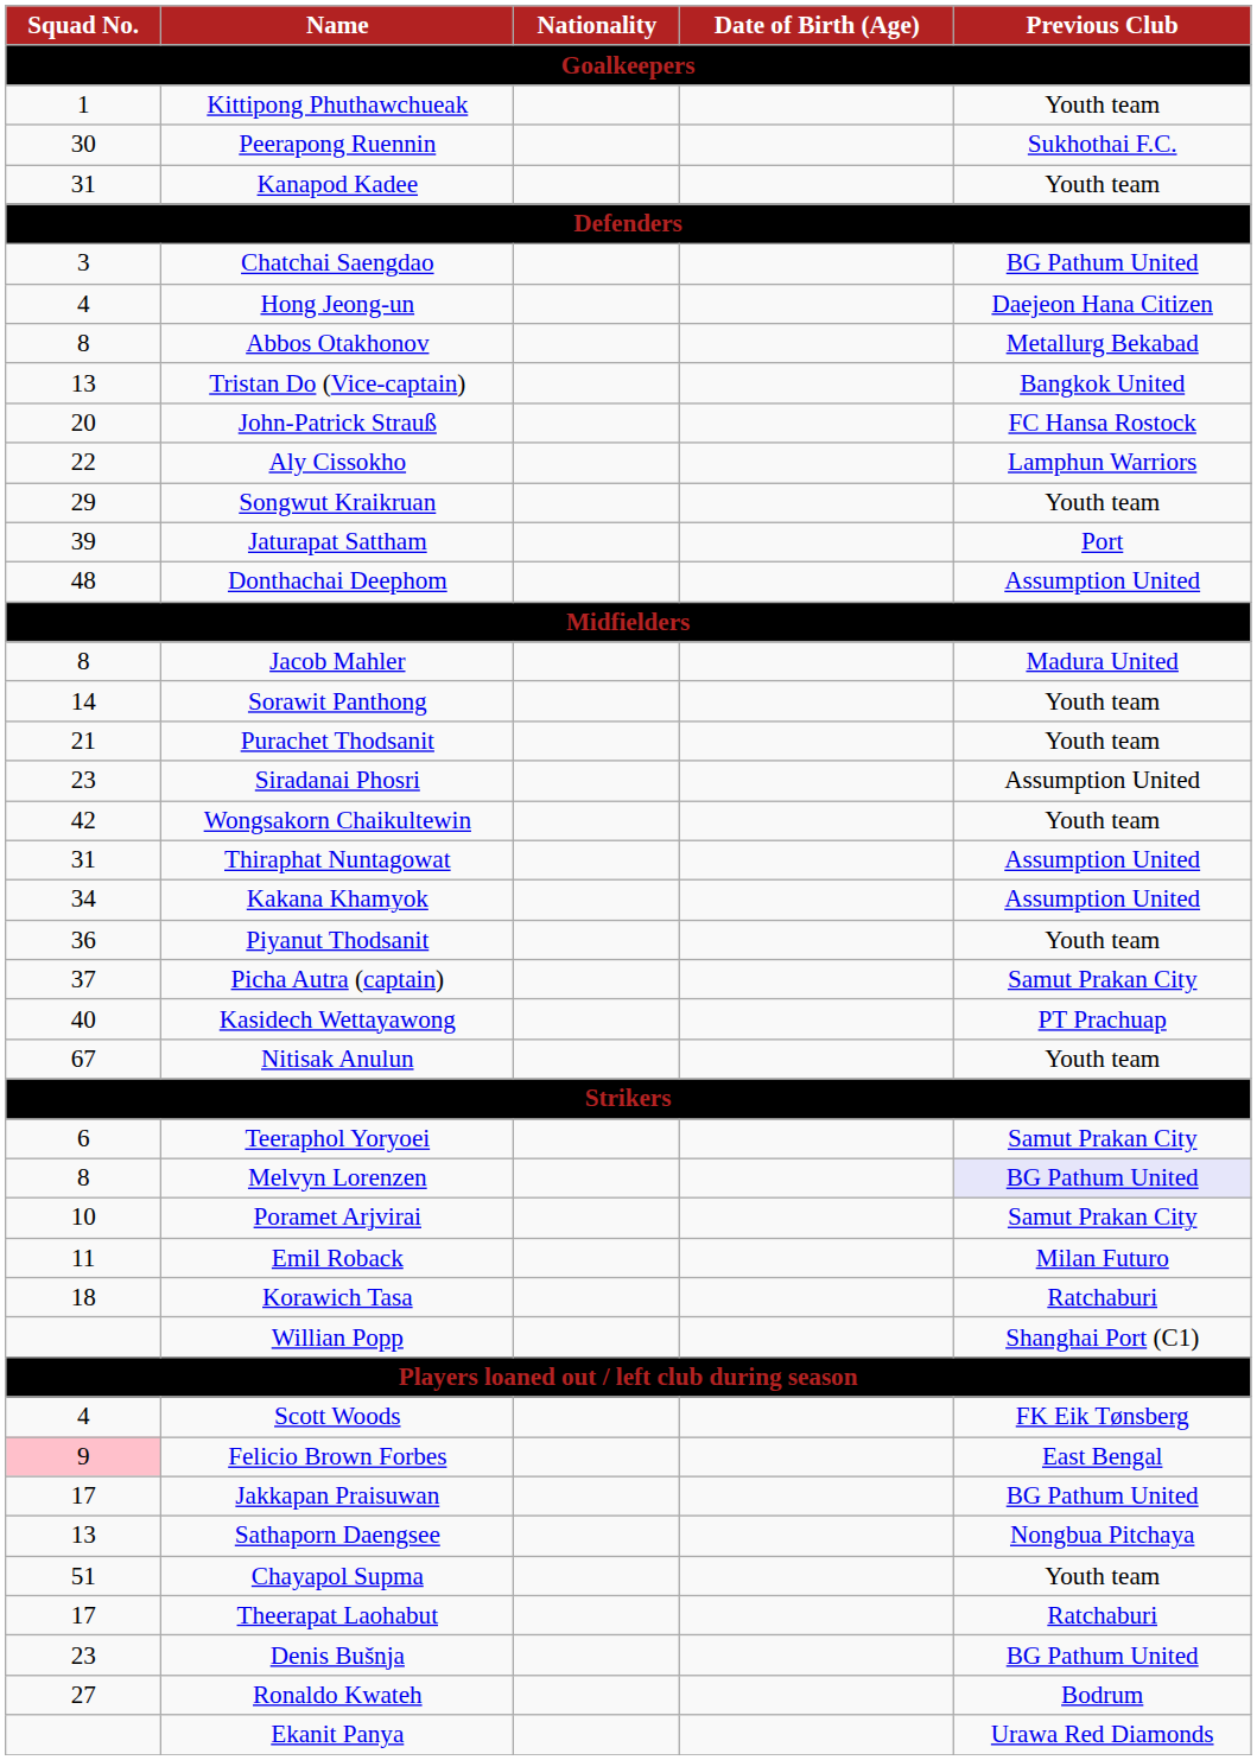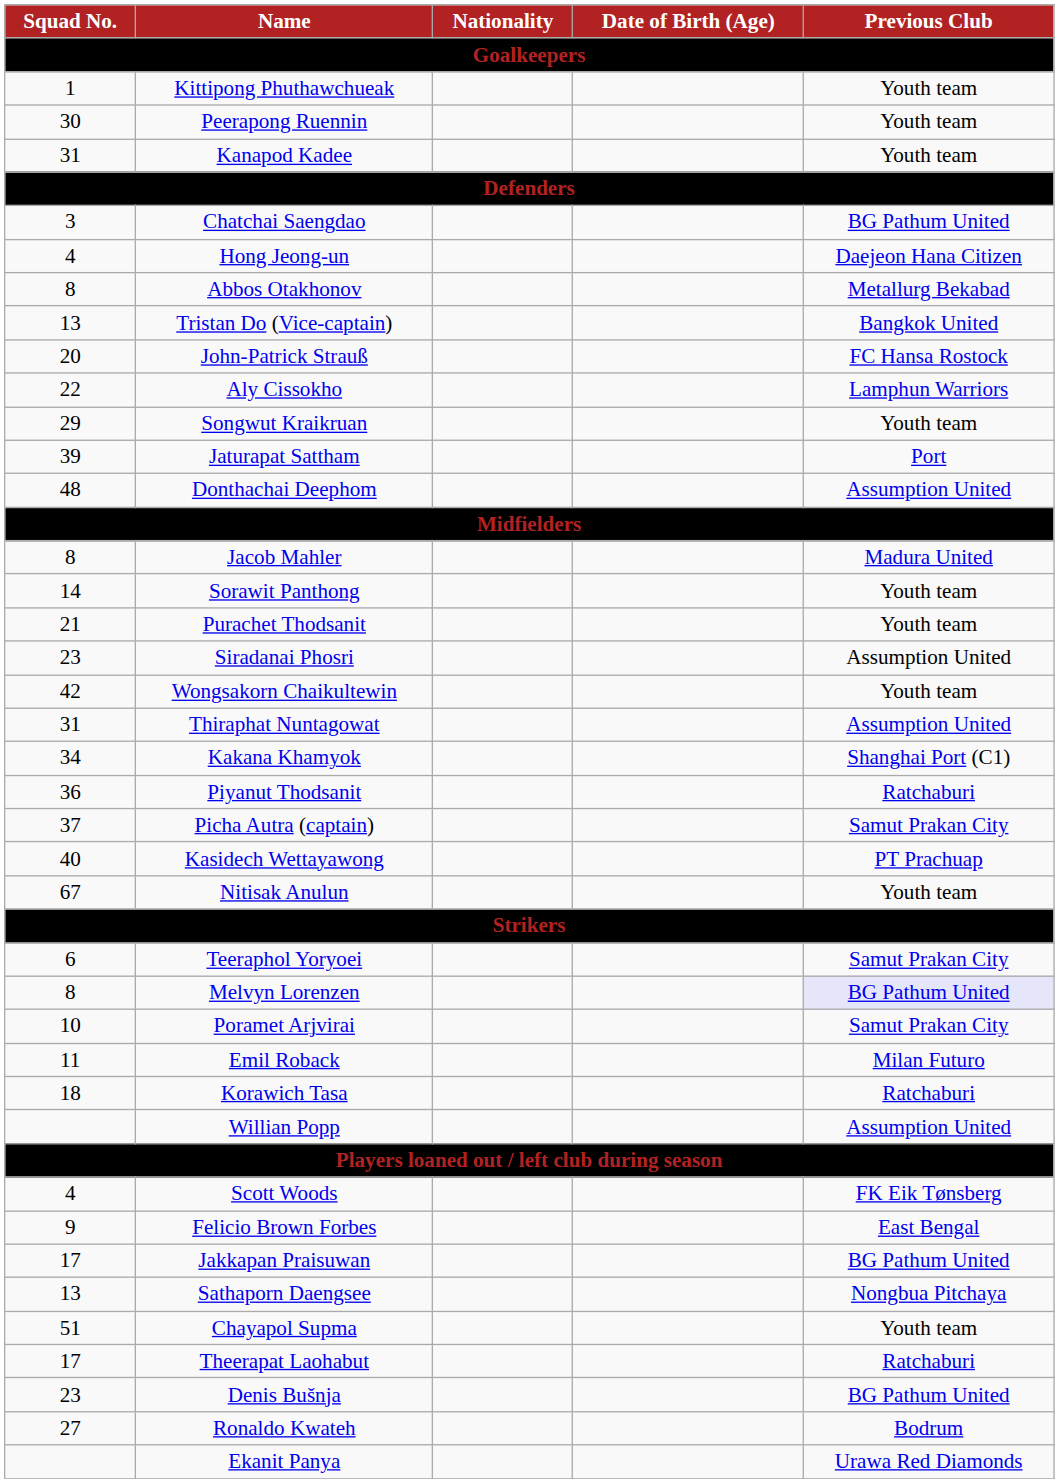 <table class="wikitable" style="text-align:center; font-size:100%; width:90%;">
 <tr>
 <th style="background:firebrick; color:white; text-align:center;">Squad No.</th>
 <th style="background:firebrick; color:white; text-align:center;">Name</th>
 <th style="background:firebrick; color:white; text-align:center;">Nationality</th>
 <th style="background:firebrick; color:white; text-align:center;">Date of Birth (Age)</th>
 <th style="background:firebrick; color:white; text-align:center;">Previous Club</th>
 </tr>
 <tr>
 <th colspan="8" style="background:black; color:firebrick; text-align:center">Goalkeepers</th>
 </tr>
 <tr>
 <td>1</td>
 <td><a href='#'>Kittipong Phuthawchueak</a></td>
 <td></td>
 <td></td>
 <td>Youth team</td>
 </tr>
 <tr>
 <td>30</td>
 <td><a href='#'>Peerapong Ruennin</a></td>
 <td></td>
 <td></td>
-<td> <a href='#'>Sukhothai F.C.</a></td>
+<td>Youth team</td>
 </tr>
 <tr>
 <td>31</td>
 <td><a href='#'>Kanapod Kadee</a></td>
 <td></td>
 <td></td>
 <td>Youth team</td>
 </tr>
 <tr>
 <th colspan="8" style="background:black; color:firebrick; text-align:center">Defenders</th>
 </tr>
 <tr>
 <td>3</td>
 <td><a href='#'>Chatchai Saengdao</a></td>
 <td></td>
 <td></td>
 <td> <a href='#'>BG Pathum United</a></td>
 </tr>
 <tr>
 <td>4</td>
 <td><a href='#'>Hong Jeong-un</a></td>
 <td></td>
 <td></td>
 <td> <a href='#'>Daejeon Hana Citizen</a></td>
 </tr>
 <tr>
 <td>8</td>
 <td><a href='#'>Abbos Otakhonov</a></td>
 <td></td>
 <td></td>
 <td> <a href='#'>Metallurg Bekabad</a></td>
 </tr>
 <tr>
 <td>13</td>
 <td><a href='#'>Tristan Do</a> (<a href='#'>Vice-captain</a>)</td>
 <td></td>
 <td></td>
 <td> <a href='#'>Bangkok United</a></td>
 </tr>
 <tr>
 <td>20</td>
 <td><a href='#'>John-Patrick Strauß</a></td>
 <td></td>
 <td></td>
 <td> <a href='#'>FC Hansa Rostock</a></td>
 </tr>
 <tr>
 <td>22</td>
 <td><a href='#'>Aly Cissokho</a></td>
 <td></td>
 <td></td>
 <td> <a href='#'>Lamphun Warriors</a></td>
 </tr>
 <tr>
 <td>29</td>
 <td><a href='#'>Songwut Kraikruan</a></td>
 <td></td>
 <td></td>
 <td>Youth team</td>
 </tr>
 <tr>
 <td>39</td>
 <td><a href='#'>Jaturapat Sattham</a></td>
 <td></td>
 <td></td>
 <td> <a href='#'>Port</a></td>
 </tr>
 <tr>
 <td>48</td>
 <td><a href='#'>Donthachai Deephom</a></td>
 <td></td>
 <td></td>
 <td> <a href='#'>Assumption United</a></td>
 </tr>
 <tr>
 <th colspan="8" style="background:black; color:firebrick; text-align:center">Midfielders</th>
 </tr>
 <tr>
 <td>8</td>
 <td><a href='#'>Jacob Mahler</a></td>
 <td></td>
 <td></td>
 <td> <a href='#'>Madura United</a></td>
 </tr>
 <tr>
 <td>14</td>
 <td><a href='#'>Sorawit Panthong</a></td>
 <td></td>
 <td></td>
 <td>Youth team</td>
 </tr>
 <tr>
 <td>21</td>
 <td><a href='#'>Purachet Thodsanit</a></td>
 <td></td>
 <td></td>
 <td>Youth team</td>
 </tr>
 <tr>
 <td>23</td>
 <td><a href='#'>Siradanai Phosri</a></td>
 <td></td>
 <td></td>
 <td> Assumption United</td>
 </tr>
 <tr>
 <td>42</td>
 <td><a href='#'>Wongsakorn Chaikultewin</a></td>
 <td></td>
 <td></td>
 <td>Youth team</td>
 </tr>
 <tr>
 <td>31</td>
 <td><a href='#'>Thiraphat Nuntagowat</a></td>
 <td></td>
 <td></td>
 <td> <a href='#'>Assumption United</a></td>
 </tr>
 <tr>
 <td>34</td>
 <td><a href='#'>Kakana Khamyok</a></td>
 <td></td>
 <td></td>
-<td> <a href='#'>Assumption United</a></td>
+<td> <a href='#'>Shanghai Port</a> (C1)</td>
 </tr>
 <tr>
 <td>36</td>
 <td><a href='#'>Piyanut Thodsanit</a></td>
 <td></td>
 <td></td>
-<td>Youth team</td>
+<td> <a href='#'>Ratchaburi</a></td>
 </tr>
 <tr>
 <td>37</td>
 <td><a href='#'>Picha Autra</a> (<a href='#'>captain</a>)</td>
 <td></td>
 <td></td>
 <td> <a href='#'>Samut Prakan City</a></td>
 </tr>
 <tr>
 <td>40</td>
 <td><a href='#'>Kasidech Wettayawong</a></td>
 <td></td>
 <td></td>
 <td> <a href='#'>PT Prachuap</a></td>
 </tr>
 <tr>
 <td>67</td>
 <td><a href='#'>Nitisak Anulun</a></td>
 <td></td>
 <td></td>
 <td>Youth team</td>
 </tr>
 <tr>
 <th colspan="6" style="background:black; color:firebrick; text-align:center">Strikers</th>
 </tr>
 <tr>
 <td>6</td>
 <td><a href='#'>Teeraphol Yoryoei</a></td>
 <td></td>
 <td></td>
 <td> <a href='#'>Samut Prakan City</a></td>
 </tr>
 <tr>
 <td>8</td>
 <td><a href='#'>Melvyn Lorenzen</a></td>
 <td></td>
 <td></td>
 <td style="background: lavender;"> <a href='#'>BG Pathum United</a></td>
 </tr>
 <tr>
 <td>10</td>
 <td><a href='#'>Poramet Arjvirai</a></td>
 <td></td>
 <td></td>
 <td> <a href='#'>Samut Prakan City</a></td>
 </tr>
 <tr>
 <td>11</td>
 <td><a href='#'>Emil Roback</a></td>
 <td></td>
 <td></td>
 <td> <a href='#'>Milan Futuro</a></td>
 </tr>
 <tr>
 <td>18</td>
 <td><a href='#'>Korawich Tasa</a></td>
 <td></td>
 <td></td>
 <td> <a href='#'>Ratchaburi</a></td>
 </tr>
 <tr>
 <td></td>
 <td><a href='#'>Willian Popp</a></td>
 <td></td>
 <td></td>
-<td> <a href='#'>Shanghai Port</a> (C1)</td>
+<td> <a href='#'>Assumption United</a></td>
 </tr>
 <tr>
 <th colspan="8" style="background:black; color:firebrick; text-align:center">Players loaned out / left club during season</th>
 </tr>
 <tr>
 <td>4</td>
 <td><a href='#'>Scott Woods</a></td>
 <td></td>
 <td></td>
 <td> <a href='#'>FK Eik Tønsberg</a></td>
 </tr>
 <tr>
-<td style="background: pink;">9</td>
+<td>9</td>
 <td><a href='#'>Felicio Brown Forbes</a></td>
 <td></td>
 <td></td>
 <td> <a href='#'>East Bengal</a></td>
 </tr>
 <tr>
 <td>17</td>
 <td><a href='#'>Jakkapan Praisuwan</a></td>
 <td></td>
 <td></td>
 <td> <a href='#'>BG Pathum United</a></td>
 </tr>
 <tr>
 <td>13</td>
 <td><a href='#'>Sathaporn Daengsee</a></td>
 <td></td>
 <td></td>
 <td> <a href='#'>Nongbua Pitchaya</a></td>
 </tr>
 <tr>
 <td>51</td>
 <td><a href='#'>Chayapol Supma</a></td>
 <td></td>
 <td></td>
 <td>Youth team</td>
 </tr>
 <tr>
 <td>17</td>
 <td><a href='#'>Theerapat Laohabut</a></td>
 <td></td>
 <td></td>
 <td> <a href='#'>Ratchaburi</a></td>
 </tr>
 <tr>
 <td>23</td>
 <td><a href='#'>Denis Bušnja</a></td>
 <td></td>
 <td></td>
 <td> <a href='#'>BG Pathum United</a></td>
 </tr>
 <tr>
 <td>27</td>
 <td><a href='#'>Ronaldo Kwateh</a></td>
 <td></td>
 <td></td>
 <td> <a href='#'>Bodrum</a></td>
 </tr>
 <tr>
 <td></td>
 <td><a href='#'>Ekanit Panya</a></td>
 <td></td>
 <td></td>
 <td> <a href='#'>Urawa Red Diamonds</a></td>
 </tr>
 <tr>
 </tr>
 </table>
